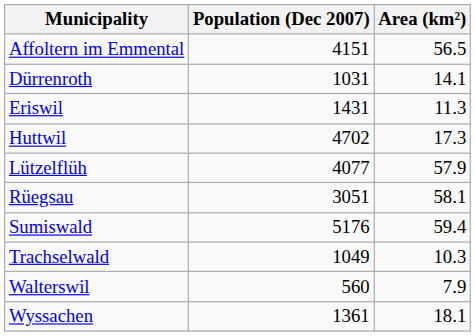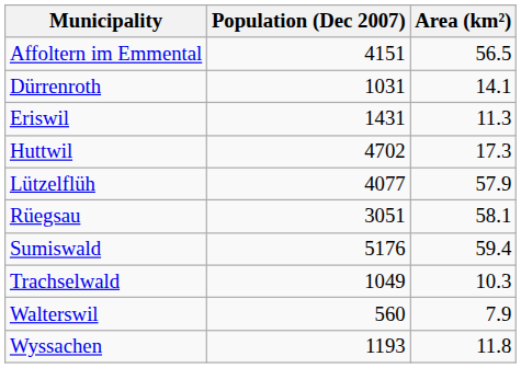 <table class ="wikitable">
 <tr>
 <th>Municipality</th>
 <th>Population (Dec 2007)</th>
 <th>Area (km²)</th>
 </tr>
 <tr>
 <td><a href='#'>Affoltern im Emmental</a></td>
 <td align="right">4151</td>
 <td align="right">56.5</td>
 </tr>
 <tr>
 <td><a href='#'>Dürrenroth</a></td>
 <td align="right">1031</td>
 <td align="right">14.1</td>
 </tr>
 <tr>
 <td><a href='#'>Eriswil</a></td>
 <td align="right">1431</td>
 <td align="right">11.3</td>
 </tr>
 <tr>
 <td><a href='#'>Huttwil</a></td>
 <td align="right">4702</td>
 <td align="right">17.3</td>
 </tr>
 <tr>
 <td><a href='#'>Lützelflüh</a></td>
 <td align="right">4077</td>
 <td align="right">57.9</td>
 </tr>
 <tr>
 <td><a href='#'>Rüegsau</a></td>
 <td align="right">3051</td>
 <td align="right">58.1</td>
 </tr>
 <tr>
 <td><a href='#'>Sumiswald</a></td>
 <td align="right">5176</td>
 <td align="right">59.4</td>
 </tr>
 <tr>
 <td><a href='#'>Trachselwald</a></td>
 <td align="right">1049</td>
 <td align="right">10.3</td>
 </tr>
 <tr>
 <td><a href='#'>Walterswil</a></td>
 <td align="right">560</td>
 <td align="right">7.9</td>
 </tr>
 <tr>
 <td><a href='#'>Wyssachen</a></td>
-<td align="right">1361</td>
-<td align="right">18.1</td>
+<td align="right">1193</td>
+<td align="right">11.8</td>
 </tr>
 </table>
